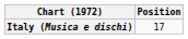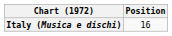 <table class="wikitable plainrowheaders" style="text-align:center">
 <tr>
 <th scope="col">Chart (1972)</th>
 <th scope="col">Position</th>
 </tr>
 <tr>
 <th scope="row">Italy (<em>Musica e dischi</em>)</th>
-<td>17</td>
+<td>16</td>
 </tr>
 </table>
